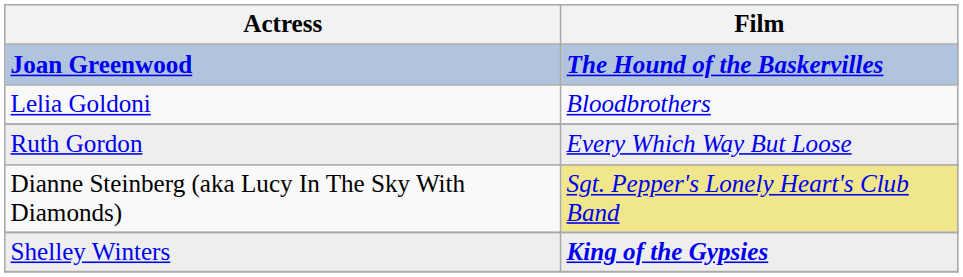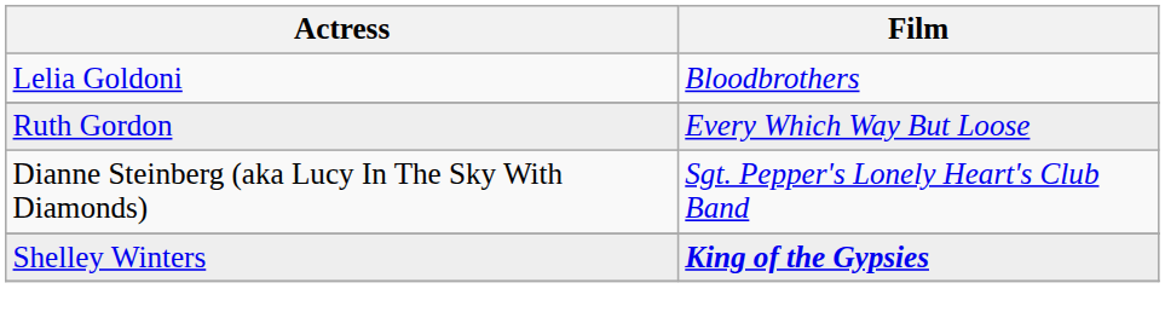 <table class="wikitable sortable plainrowheaders">
 <tr>
 <th>Actress</th>
 <th>Film</th>
-</tr>
-<tr style="background:#B0C4DE">
-<td><strong><a href='#'>Joan Greenwood</a></strong></td>
-<td><strong><em><a href='#'>The Hound of the Baskervilles</a></em></strong></td>
 </tr>
 <tr>
 <td><a href='#'>Lelia Goldoni</a></td>
 <td><em><a href='#'>Bloodbrothers</a></em></td>
 </tr>
 <tr>
 </tr>
 <tr style="background:#eee;">
 <td><a href='#'>Ruth Gordon</a></td>
 <td><em><a href='#'>Every Which Way But Loose</a></em></td>
 </tr>
 <tr>
 <td>Dianne Steinberg (aka Lucy In The Sky With Diamonds)</td>
-<td style="background: khaki;"><em><a href='#'>Sgt. Pepper's Lonely Heart's Club Band</a></em></td>
+<td><em><a href='#'>Sgt. Pepper's Lonely Heart's Club Band</a></em></td>
 </tr>
 <tr>
 </tr>
 <tr style="background:#eee;">
 <td><a href='#'>Shelley Winters</a></td>
 <td><strong><em><a href='#'>King of the Gypsies</a></em></strong></td>
 </tr>
 <tr>
 </tr>
 </table>
